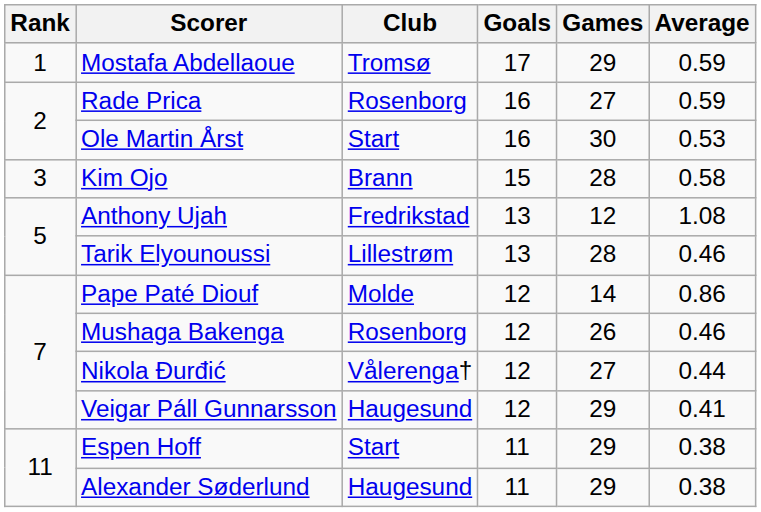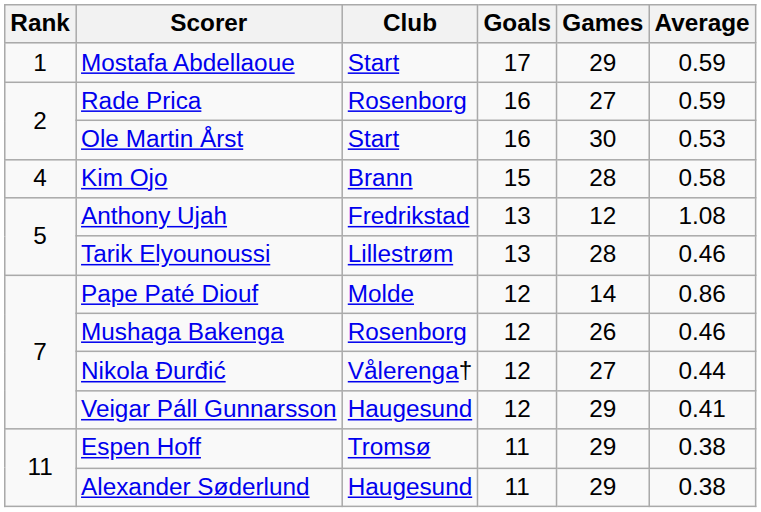 <table class="wikitable">
 <tr>
 <th>Rank</th>
 <th>Scorer</th>
 <th>Club</th>
 <th>Goals</th>
 <th>Games</th>
 <th>Average</th>
 </tr>
 <tr>
 <td align=center>1</td>
 <td> <a href='#'>Mostafa Abdellaoue</a></td>
-<td><a href='#'>Tromsø</a></td>
+<td><a href='#'>Start</a></td>
 <td align=center>17</td>
 <td align=center>29</td>
 <td align=center>0.59</td>
 </tr>
 <tr>
 <td rowspan=2 align=center>2</td>
 <td> <a href='#'>Rade Prica</a></td>
 <td><a href='#'>Rosenborg</a></td>
 <td align=center>16</td>
 <td align=center>27</td>
 <td align=center>0.59</td>
 </tr>
 <tr>
 <td> <a href='#'>Ole Martin Årst</a></td>
 <td><a href='#'>Start</a></td>
 <td align=center>16</td>
 <td align=center>30</td>
 <td align=center>0.53</td>
 </tr>
 <tr>
-<td align=center>3</td>
+<td align=center>4</td>
 <td> <a href='#'>Kim Ojo</a></td>
 <td><a href='#'>Brann</a></td>
 <td align=center>15</td>
 <td align=center>28</td>
 <td align=center>0.58</td>
 </tr>
 <tr>
 <td rowspan=2 align=center>5</td>
 <td> <a href='#'>Anthony Ujah</a></td>
 <td><a href='#'>Fredrikstad</a></td>
 <td align=center>13</td>
 <td align=center>12</td>
 <td align=center>1.08</td>
 </tr>
 <tr>
 <td> <a href='#'>Tarik Elyounoussi</a></td>
 <td><a href='#'>Lillestrøm</a></td>
 <td align=center>13</td>
 <td align=center>28</td>
 <td align=center>0.46</td>
 </tr>
 <tr>
 <td rowspan=4 align=center>7</td>
 <td> <a href='#'>Pape Paté Diouf</a></td>
 <td><a href='#'>Molde</a></td>
 <td align=center>12</td>
 <td align=center>14</td>
 <td align=center>0.86</td>
 </tr>
 <tr>
 <td> <a href='#'>Mushaga Bakenga</a></td>
 <td><a href='#'>Rosenborg</a></td>
 <td align=center>12</td>
 <td align=center>26</td>
 <td align=center>0.46</td>
 </tr>
 <tr>
 <td> <a href='#'>Nikola Đurđić</a></td>
 <td><a href='#'>Vålerenga</a>†</td>
 <td align=center>12</td>
 <td align=center>27</td>
 <td align=center>0.44</td>
 </tr>
 <tr>
 <td> <a href='#'>Veigar Páll Gunnarsson</a></td>
 <td><a href='#'>Haugesund</a></td>
 <td align=center>12</td>
 <td align=center>29</td>
 <td align=center>0.41</td>
 </tr>
 <tr>
 <td rowspan=2 align=center>11</td>
 <td> <a href='#'>Espen Hoff</a></td>
-<td><a href='#'>Start</a></td>
+<td><a href='#'>Tromsø</a></td>
 <td align=center>11</td>
 <td align=center>29</td>
 <td align=center>0.38</td>
 </tr>
 <tr>
 <td> <a href='#'>Alexander Søderlund</a></td>
 <td><a href='#'>Haugesund</a></td>
 <td align=center>11</td>
 <td align=center>29</td>
 <td align=center>0.38</td>
 </tr>
 </table>
